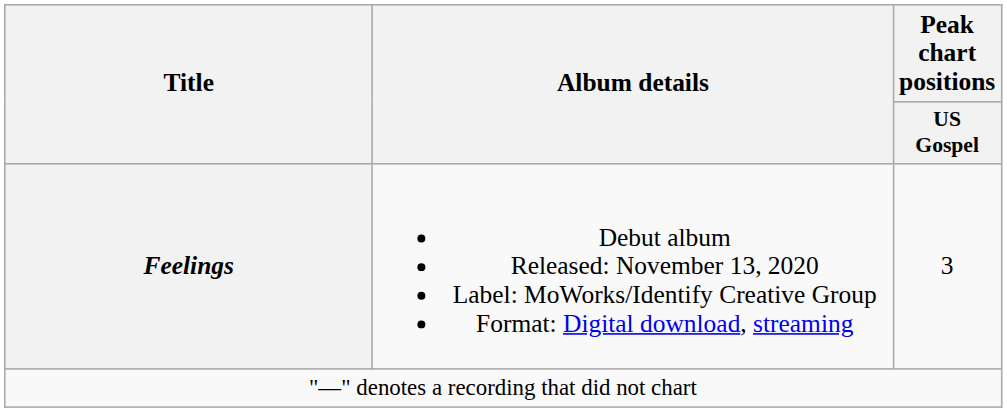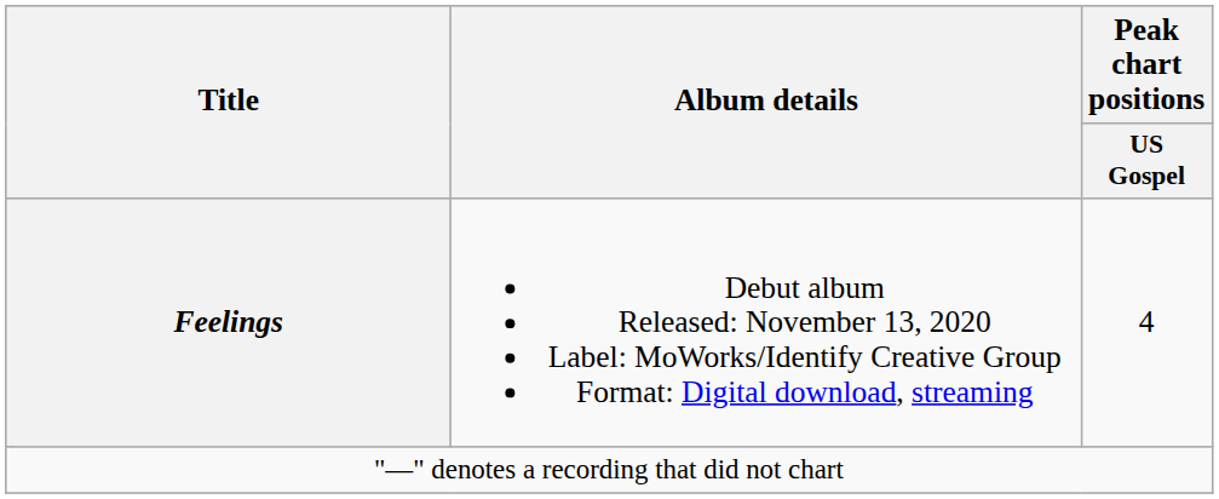 <table class="wikitable plainrowheaders" style="text-align:center;">
 <tr>
 <th scope="col" rowspan="2" style="width:14em;">Title</th>
 <th scope="col" rowspan="2" style="width:20em;">Album details</th>
 <th scope="col" colspan="1">Peak chart positions</th>
 </tr>
 <tr>
 <th scope="col" style="width:3em;font-size:85%;">US<br>Gospel</th>
 </tr>
 <tr>
 <th scope="row"><em>Feelings</em></th>
 <td><br><ul><li>Debut album</li><li>Released: November 13, 2020</li><li>Label: MoWorks/Identify Creative Group</li><li>Format: <a href='#'>Digital download</a>, <a href='#'>streaming</a></li></ul></td>
-<td>3<br></td>
+<td>4<br></td>
 </tr>
 <tr>
 <td colspan="4" style="font-size:90%">"—" denotes a recording that did not chart</td>
 </tr>
 </table>
